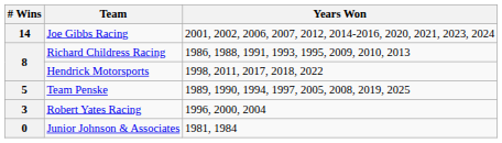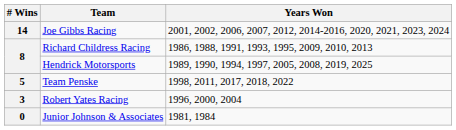 <table class="wikitable" style="font-size: 95%;">
 <tr>
 <th># Wins</th>
 <th>Team</th>
 <th>Years Won</th>
 </tr>
 <tr>
 <th>14</th>
 <td><a href='#'>Joe Gibbs Racing</a></td>
 <td>2001, 2002, 2006, 2007, 2012, 2014-2016, 2020, 2021, 2023, 2024</td>
 </tr>
 <tr>
 <th rowspan="2">8</th>
 <td><a href='#'>Richard Childress Racing</a></td>
 <td>1986, 1988, 1991, 1993, 1995, 2009, 2010, 2013</td>
 </tr>
 <tr>
 <td><a href='#'>Hendrick Motorsports</a></td>
-<td>1998, 2011, 2017, 2018, 2022</td>
+<td>1989, 1990, 1994, 1997, 2005, 2008, 2019, 2025</td>
 </tr>
 <tr>
 <th>5</th>
 <td><a href='#'>Team Penske</a></td>
-<td>1989, 1990, 1994, 1997, 2005, 2008, 2019, 2025</td>
+<td>1998, 2011, 2017, 2018, 2022</td>
 </tr>
 <tr>
 <th>3</th>
 <td><a href='#'>Robert Yates Racing</a></td>
 <td>1996, 2000, 2004</td>
 </tr>
 <tr>
 <th>0</th>
 <td><a href='#'>Junior Johnson & Associates</a></td>
 <td>1981, 1984</td>
 </tr>
 </table>
